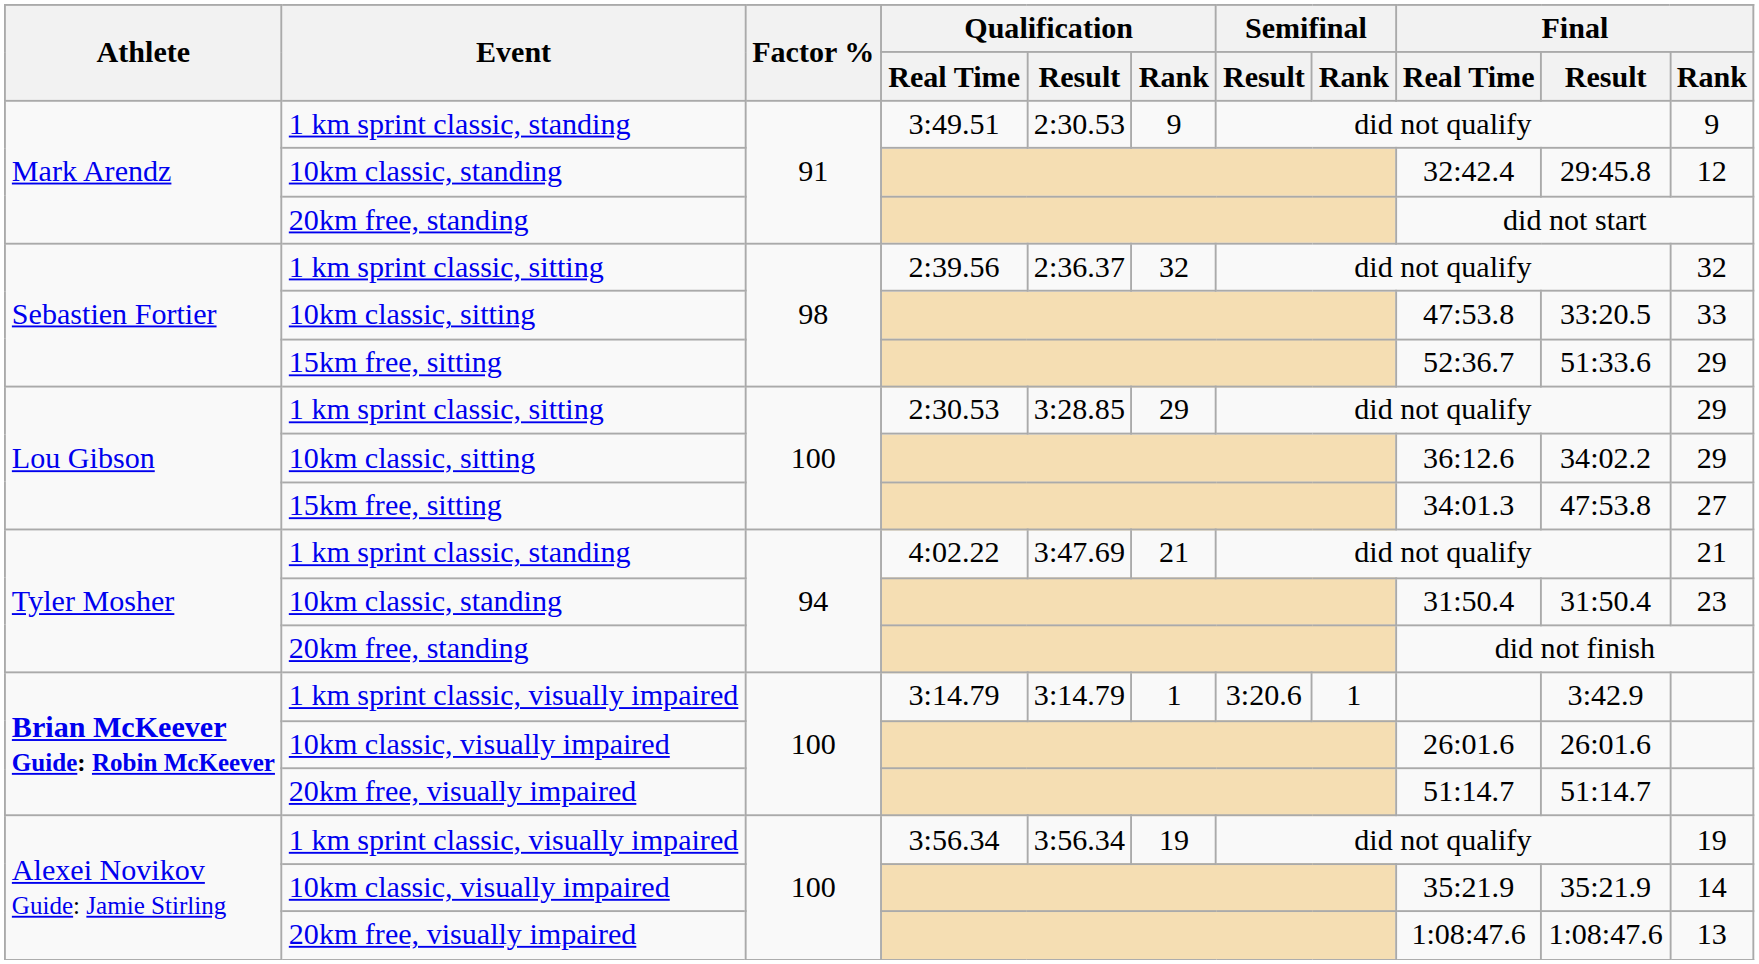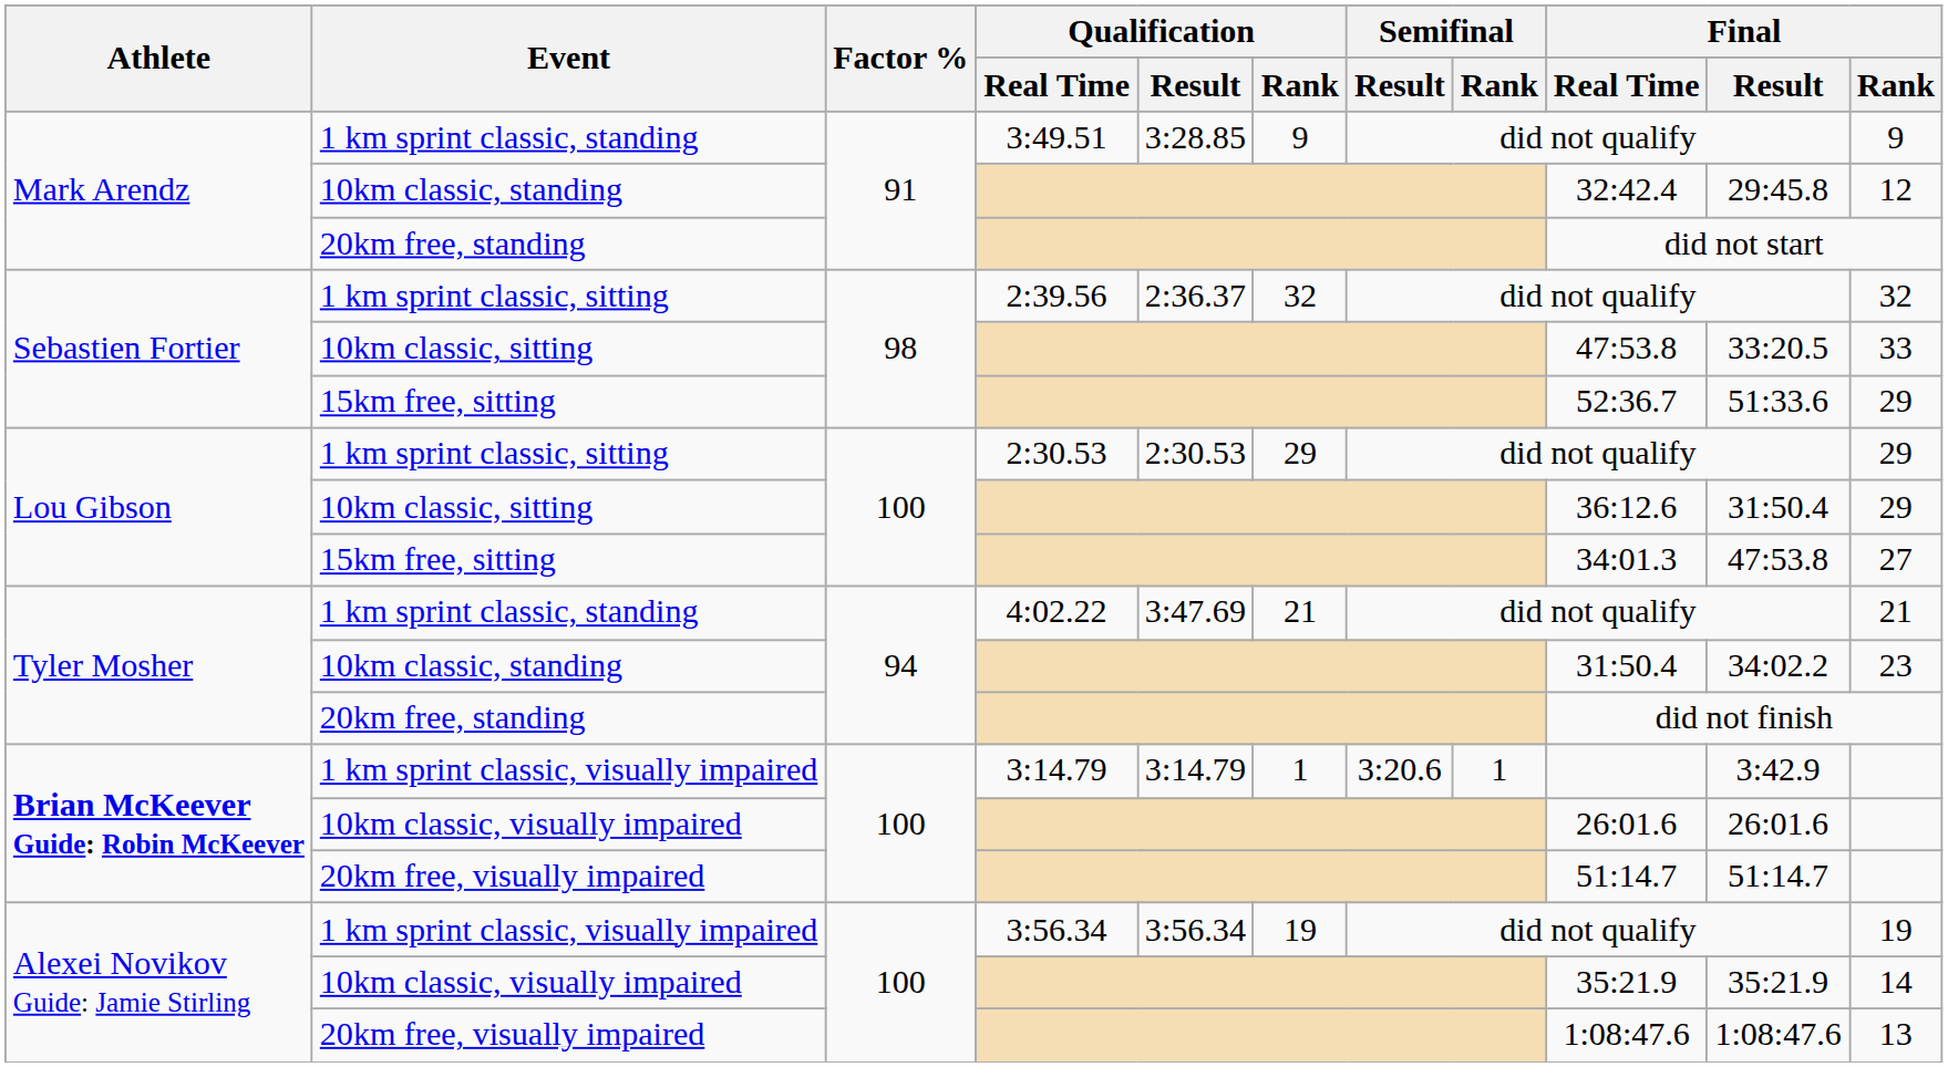 <table class="wikitable" style="font-size:100%">
 <tr>
 <th rowspan="2">Athlete</th>
 <th rowspan="2">Event</th>
 <th rowspan="2">Factor %</th>
 <th colspan="3">Qualification</th>
 <th colspan="2">Semifinal</th>
 <th colspan="3">Final</th>
 </tr>
 <tr>
 <th>Real Time</th>
 <th>Result</th>
 <th>Rank</th>
 <th>Result</th>
 <th>Rank</th>
 <th>Real Time</th>
 <th>Result</th>
 <th>Rank</th>
 </tr>
 <tr>
 <td rowspan=3><a href='#'>Mark Arendz</a></td>
 <td><a href='#'>1 km sprint classic, standing</a></td>
 <td rowspan="3" align="center">91</td>
 <td align="center">3:49.51</td>
-<td align="center">2:30.53</td>
+<td align="center">3:28.85</td>
 <td align="center">9</td>
 <td colspan="4" align="center">did not qualify</td>
 <td align="center">9</td>
 </tr>
 <tr>
 <td><a href='#'>10km classic, standing</a></td>
 <td colspan="5" bgcolor="wheat"></td>
 <td align="center">32:42.4</td>
 <td align="center">29:45.8</td>
 <td align="center">12</td>
 </tr>
 <tr>
 <td><a href='#'>20km free, standing</a></td>
 <td colspan="5" bgcolor="wheat"></td>
 <td colspan="3" align="center">did not start</td>
 </tr>
 <tr>
 <td rowspan=3><a href='#'>Sebastien Fortier</a></td>
 <td><a href='#'>1 km sprint classic, sitting</a></td>
 <td rowspan="3" align="center">98</td>
 <td align="center">2:39.56</td>
 <td align="center">2:36.37</td>
 <td align="center">32</td>
 <td colspan="4" align="center">did not qualify</td>
 <td align="center">32</td>
 </tr>
 <tr>
 <td><a href='#'>10km classic, sitting</a></td>
 <td colspan="5" bgcolor="wheat"></td>
 <td align="center">47:53.8</td>
 <td align="center">33:20.5</td>
 <td align="center">33</td>
 </tr>
 <tr>
 <td><a href='#'>15km free, sitting</a></td>
 <td colspan="5" bgcolor="wheat"></td>
 <td align="center">52:36.7</td>
 <td align="center">51:33.6</td>
 <td align="center">29</td>
 </tr>
 <tr>
 <td rowspan=3><a href='#'>Lou Gibson</a></td>
 <td><a href='#'>1 km sprint classic, sitting</a></td>
 <td rowspan="3" align="center">100</td>
 <td align="center">2:30.53</td>
-<td align="center">3:28.85</td>
+<td align="center">2:30.53</td>
 <td align="center">29</td>
 <td colspan="4" align="center">did not qualify</td>
 <td align="center">29</td>
 </tr>
 <tr>
 <td><a href='#'>10km classic, sitting</a></td>
 <td colspan="5" bgcolor="wheat"></td>
 <td align="center">36:12.6</td>
-<td align="center">34:02.2</td>
+<td align="center">31:50.4</td>
 <td align="center">29</td>
 </tr>
 <tr>
 <td><a href='#'>15km free, sitting</a></td>
 <td colspan="5" bgcolor="wheat"></td>
 <td align="center">34:01.3</td>
 <td align="center">47:53.8</td>
 <td align="center">27</td>
 </tr>
 <tr>
 <td rowspan=3><a href='#'>Tyler Mosher</a></td>
 <td><a href='#'>1 km sprint classic, standing</a></td>
 <td rowspan="3" align="center">94</td>
 <td align="center">4:02.22</td>
 <td align="center">3:47.69</td>
 <td align="center">21</td>
 <td colspan="4" align="center">did not qualify</td>
 <td align="center">21</td>
 </tr>
 <tr>
 <td><a href='#'>10km classic, standing</a></td>
 <td colspan="5" bgcolor="wheat"></td>
 <td align="center">31:50.4</td>
-<td align="center">31:50.4</td>
+<td align="center">34:02.2</td>
 <td align="center">23</td>
 </tr>
 <tr>
 <td><a href='#'>20km free, standing</a></td>
 <td colspan="5" bgcolor="wheat"></td>
 <td colspan="3" align="center">did not finish</td>
 </tr>
 <tr>
 <td rowspan=3><strong><a href='#'>Brian McKeever</a><br><small><a href='#'>Guide</a>: <a href='#'>Robin McKeever</a></small></strong></td>
 <td><a href='#'>1 km sprint classic, visually impaired</a></td>
 <td rowspan="3" align="center">100</td>
 <td align="center">3:14.79</td>
 <td align="center">3:14.79</td>
 <td align="center">1</td>
 <td align="center">3:20.6</td>
 <td align="center">1</td>
 <td align="center"></td>
 <td align="center">3:42.9</td>
 <td align="center"></td>
 </tr>
 <tr>
 <td><a href='#'>10km classic, visually impaired</a></td>
 <td colspan="5" bgcolor="wheat"></td>
 <td align="center">26:01.6</td>
 <td align="center">26:01.6</td>
 <td align="center"></td>
 </tr>
 <tr>
 <td><a href='#'>20km free, visually impaired</a></td>
 <td colspan="5" bgcolor="wheat"></td>
 <td align="center">51:14.7</td>
 <td align="center">51:14.7</td>
 <td align="center"></td>
 </tr>
 <tr>
 <td rowspan=3><a href='#'>Alexei Novikov</a><br><small><a href='#'>Guide</a>: <a href='#'>Jamie Stirling</a></small></td>
 <td><a href='#'>1 km sprint classic, visually impaired</a></td>
 <td rowspan="3" align="center">100</td>
 <td align="center">3:56.34</td>
 <td align="center">3:56.34</td>
 <td align="center">19</td>
 <td colspan="4" align="center">did not qualify</td>
 <td align="center">19</td>
 </tr>
 <tr>
 <td><a href='#'>10km classic, visually impaired</a></td>
 <td colspan="5" bgcolor="wheat"></td>
 <td align="center">35:21.9</td>
 <td align="center">35:21.9</td>
 <td align="center">14</td>
 </tr>
 <tr>
 <td><a href='#'>20km free, visually impaired</a></td>
 <td colspan="5" bgcolor="wheat"></td>
 <td align="center">1:08:47.6</td>
 <td align="center">1:08:47.6</td>
 <td align="center">13</td>
 </tr>
 </table>
